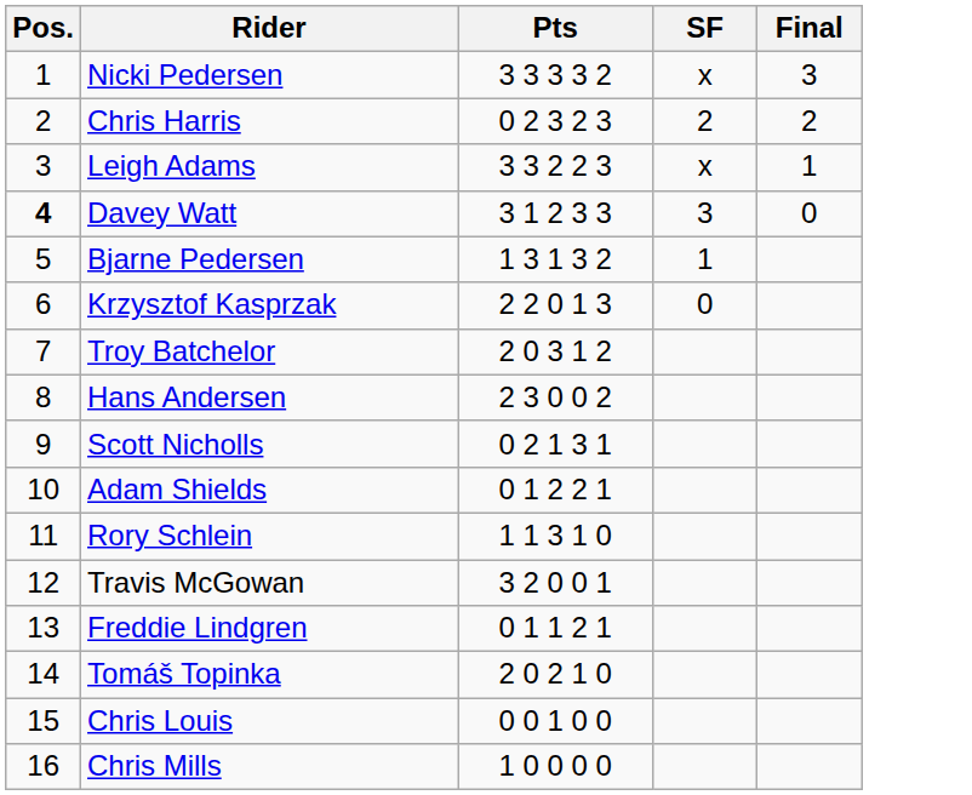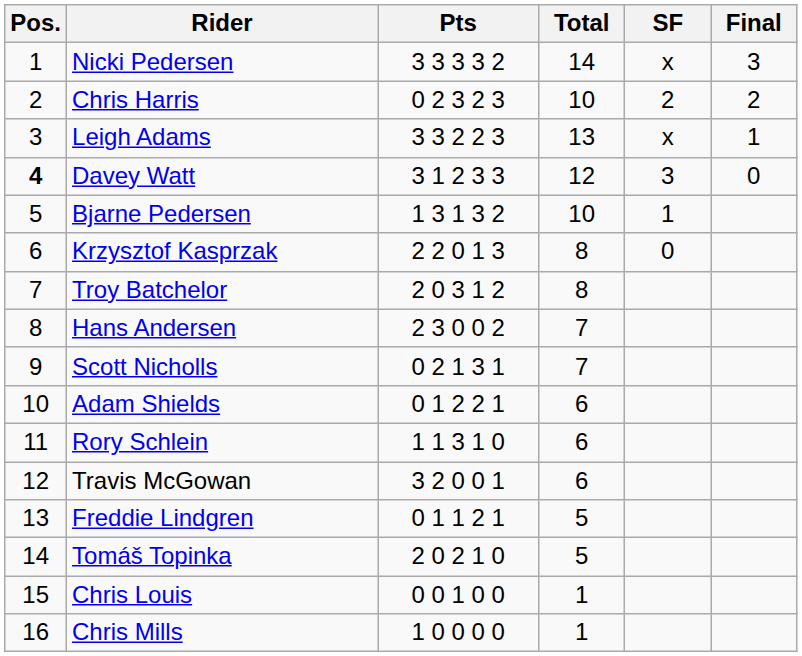 <table class=wikitable>
 <tr>
 <th width=25px>Pos.</th>
 <th width=200px>Rider</th>
 <th width=100px>Pts</th>
+<th width=50px>Total</th>
 <th width=50px>SF</th>
 <th width=50px>Final</th>
 </tr>
 <tr align=center >
 <td>1</td>
 <td align=left> <a href='#'>Nicki Pedersen</a></td>
 <td>3	3	3	3	2</td>
+<td>14</td>
 <td>x</td>
 <td>3</td>
 </tr>
 <tr align=center>
 <td>2</td>
 <td align=left> <a href='#'>Chris Harris</a></td>
 <td>0	2	3	2	3</td>
+<td>10</td>
 <td>2</td>
 <td>2</td>
 </tr>
 <tr align=center>
 <td>3</td>
 <td align=left> <a href='#'>Leigh Adams</a></td>
 <td>3	3	2	2	3</td>
+<td>13</td>
 <td>x</td>
 <td>1</td>
 </tr>
 <tr align=center>
 <td><strong>4</strong></td>
 <td align=left> <a href='#'>Davey Watt</a></td>
 <td>3	1	2	3	3</td>
+<td>12</td>
 <td>3</td>
 <td>0</td>
 </tr>
 <tr align=center>
 <td>5</td>
 <td align=left> <a href='#'>Bjarne Pedersen</a></td>
 <td>1	3	1	3	2</td>
+<td>10</td>
 <td>1</td>
 <td></td>
 </tr>
 <tr align=center>
 <td>6</td>
 <td align=left> <a href='#'>Krzysztof Kasprzak</a></td>
 <td>2	2	0	1	3</td>
+<td>8</td>
 <td>0</td>
 <td></td>
 </tr>
 <tr align=center>
 <td>7</td>
 <td align=left> <a href='#'>Troy Batchelor</a></td>
 <td>2	0	3	1	2</td>
+<td>8</td>
 <td></td>
 <td></td>
 </tr>
 <tr align=center>
 <td>8</td>
 <td align=left> <a href='#'>Hans Andersen</a></td>
 <td>2	3	0	0	2</td>
+<td>7</td>
 <td></td>
 <td></td>
 </tr>
 <tr align=center>
 <td>9</td>
 <td align=left> <a href='#'>Scott Nicholls</a></td>
 <td>0	2	1	3	1</td>
+<td>7</td>
 <td></td>
 <td></td>
 </tr>
 <tr align=center>
 <td>10</td>
 <td align=left> <a href='#'>Adam Shields</a></td>
 <td>0	1	2	2	1</td>
+<td>6</td>
 <td></td>
 <td></td>
 </tr>
 <tr align=center>
 <td>11</td>
 <td align=left> <a href='#'>Rory Schlein</a></td>
 <td>1	1	3	1	0</td>
+<td>6</td>
 <td></td>
 <td></td>
 </tr>
 <tr align=center>
 <td>12</td>
 <td align=left> Travis McGowan</td>
 <td>3	2	0	0	1</td>
+<td>6</td>
 <td></td>
 <td></td>
 </tr>
 <tr align=center>
 <td>13</td>
 <td align=left> <a href='#'>Freddie Lindgren</a></td>
 <td>0	1	1	2	1</td>
+<td>5</td>
 <td></td>
 <td></td>
 </tr>
 <tr align=center>
 <td>14</td>
 <td align=left> <a href='#'>Tomáš Topinka</a></td>
 <td>2	0	2	1	0</td>
+<td>5</td>
 <td></td>
 <td></td>
 </tr>
 <tr align=center>
 <td>15</td>
 <td align=left> <a href='#'>Chris Louis</a></td>
 <td>0	0	1	0	0</td>
+<td>1</td>
 <td></td>
 <td></td>
 </tr>
 <tr align=center>
 <td>16</td>
 <td align=left> <a href='#'>Chris Mills</a></td>
 <td>1	0	0	0	0</td>
+<td>1</td>
 <td></td>
 <td></td>
 </tr>
 </table>
